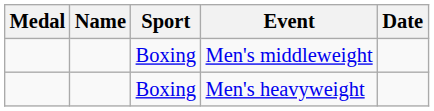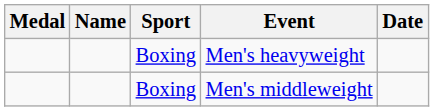 <table class="wikitable sortable" style="font-size: 95%;">
 <tr>
 <th>Medal</th>
 <th>Name</th>
 <th>Sport</th>
 <th>Event</th>
 <th>Date</th>
 </tr>
 <tr>
 <td></td>
 <td></td>
 <td><a href='#'>Boxing</a></td>
-<td><a href='#'>Men's middleweight</a></td>
+<td><a href='#'>Men's heavyweight</a></td>
 <td></td>
 </tr>
 <tr>
 <td></td>
 <td></td>
 <td><a href='#'>Boxing</a></td>
-<td><a href='#'>Men's heavyweight</a></td>
+<td><a href='#'>Men's middleweight</a></td>
 <td></td>
 </tr>
 </table>
